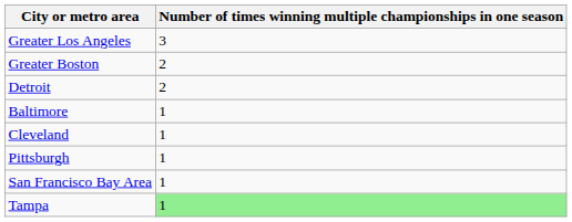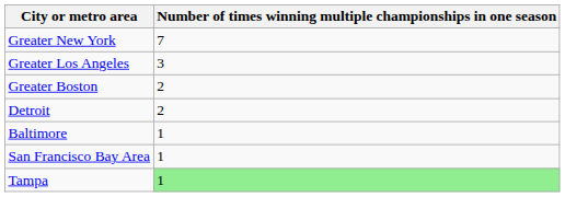 <table class="wikitable">
 <tr>
 <th>City or metro area</th>
 <th>Number of times winning multiple championships in one season</th>
+</tr>
+<tr>
+<td><a href='#'>Greater New York</a></td>
+<td>7</td>
 </tr>
 <tr>
 <td><a href='#'>Greater Los Angeles</a></td>
 <td>3</td>
 </tr>
 <tr>
 <td><a href='#'>Greater Boston</a></td>
 <td>2</td>
 </tr>
 <tr>
 <td><a href='#'>Detroit</a></td>
 <td>2</td>
 </tr>
 <tr>
 <td><a href='#'>Baltimore</a></td>
 <td>1</td>
 </tr>
 <tr>
-<td><a href='#'>Cleveland</a></td>
-<td>1</td>
-</tr>
-<tr>
-<td><a href='#'>Pittsburgh</a></td>
-<td>1</td>
-</tr>
-<tr>
 <td><a href='#'>San Francisco Bay Area</a></td>
 <td>1</td>
 </tr>
 <tr>
 <td><a href='#'>Tampa</a></td>
 <td style="background: lightgreen;">1</td>
 </tr>
 </table>
